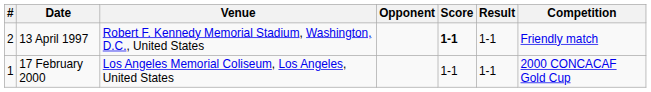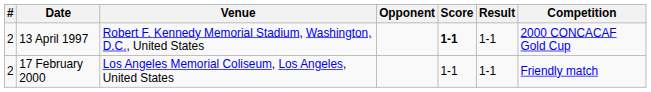 <table class="wikitable">
 <tr>
 <th>#</th>
 <th>Date</th>
 <th>Venue</th>
 <th>Opponent</th>
 <th>Score</th>
 <th>Result</th>
 <th>Competition</th>
 </tr>
 <tr>
 <td>2</td>
 <td>13 April 1997</td>
 <td><a href='#'>Robert F. Kennedy Memorial Stadium</a>, <a href='#'>Washington, D.C.</a>, United States</td>
 <td></td>
 <td><strong>1-1</strong></td>
 <td>1-1</td>
-<td><a href='#'>Friendly match</a></td>
+<td><a href='#'>2000 CONCACAF Gold Cup</a></td>
 </tr>
 <tr>
-<td>1</td>
+<td>2</td>
 <td>17 February 2000</td>
 <td><a href='#'>Los Angeles Memorial Coliseum</a>, <a href='#'>Los Angeles</a>, United States</td>
 <td></td>
 <td>1-1</td>
 <td>1-1</td>
-<td><a href='#'>2000 CONCACAF Gold Cup</a></td>
+<td><a href='#'>Friendly match</a></td>
 </tr>
 </table>
